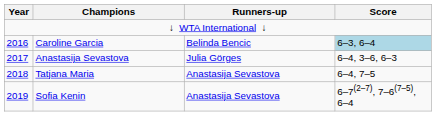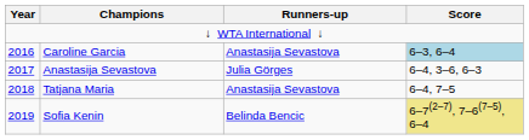 <table class="wikitable">
 <tr>
 <th style="width:40px">Year</th>
 <th style="width:240px">Champions</th>
 <th style="width:240px">Runners-up</th>
 <th style="width:150px" class="unsortable">Score</th>
 </tr>
 <tr>
 <td colspan=4 align=center>↓  <a href='#'>WTA International</a>  ↓</td>
 </tr>
 <tr>
 <td><a href='#'>2016</a></td>
 <td> <a href='#'>Caroline Garcia</a></td>
-<td> <a href='#'>Belinda Bencic</a></td>
+<td> <a href='#'>Anastasija Sevastova</a></td>
 <td style="background: lightblue;">6–3, 6–4</td>
 </tr>
 <tr>
 <td><a href='#'>2017</a></td>
 <td> <a href='#'>Anastasija Sevastova</a></td>
 <td> <a href='#'>Julia Görges</a></td>
 <td>6–4, 3–6, 6–3</td>
 </tr>
 <tr>
 <td><a href='#'>2018</a></td>
 <td> <a href='#'>Tatjana Maria</a></td>
 <td> <a href='#'>Anastasija Sevastova</a></td>
 <td>6–4, 7–5</td>
 </tr>
 <tr>
 <td><a href='#'>2019</a></td>
 <td> <a href='#'>Sofia Kenin</a></td>
-<td> <a href='#'>Anastasija Sevastova</a></td>
-<td>6–7<sup>(2–7)</sup>, 7–6<sup>(7–5)</sup>, 6–4</td>
+<td> <a href='#'>Belinda Bencic</a></td>
+<td style="background: khaki;">6–7<sup>(2–7)</sup>, 7–6<sup>(7–5)</sup>, 6–4</td>
 </tr>
 </table>
